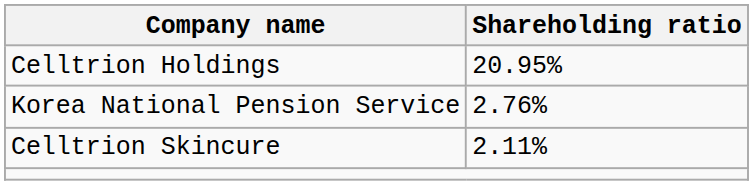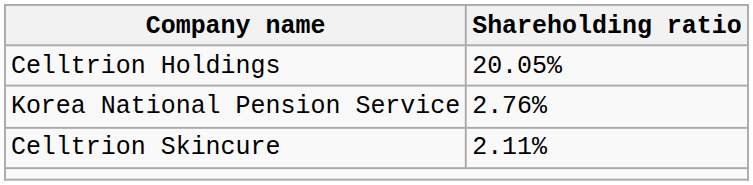 <table class="wikitable">
 <tr>
 <th>Company name</th>
 <th>Shareholding ratio</th>
 </tr>
 <tr>
 <td>Celltrion Holdings</td>
-<td>20.95%</td>
+<td>20.05%</td>
 </tr>
 <tr>
 <td>Korea National Pension Service</td>
 <td>2.76%</td>
 </tr>
 <tr>
 <td>Celltrion Skincure</td>
 <td>2.11%</td>
 </tr>
 <tr>
 <td colspan="2"></td>
 </tr>
 </table>
